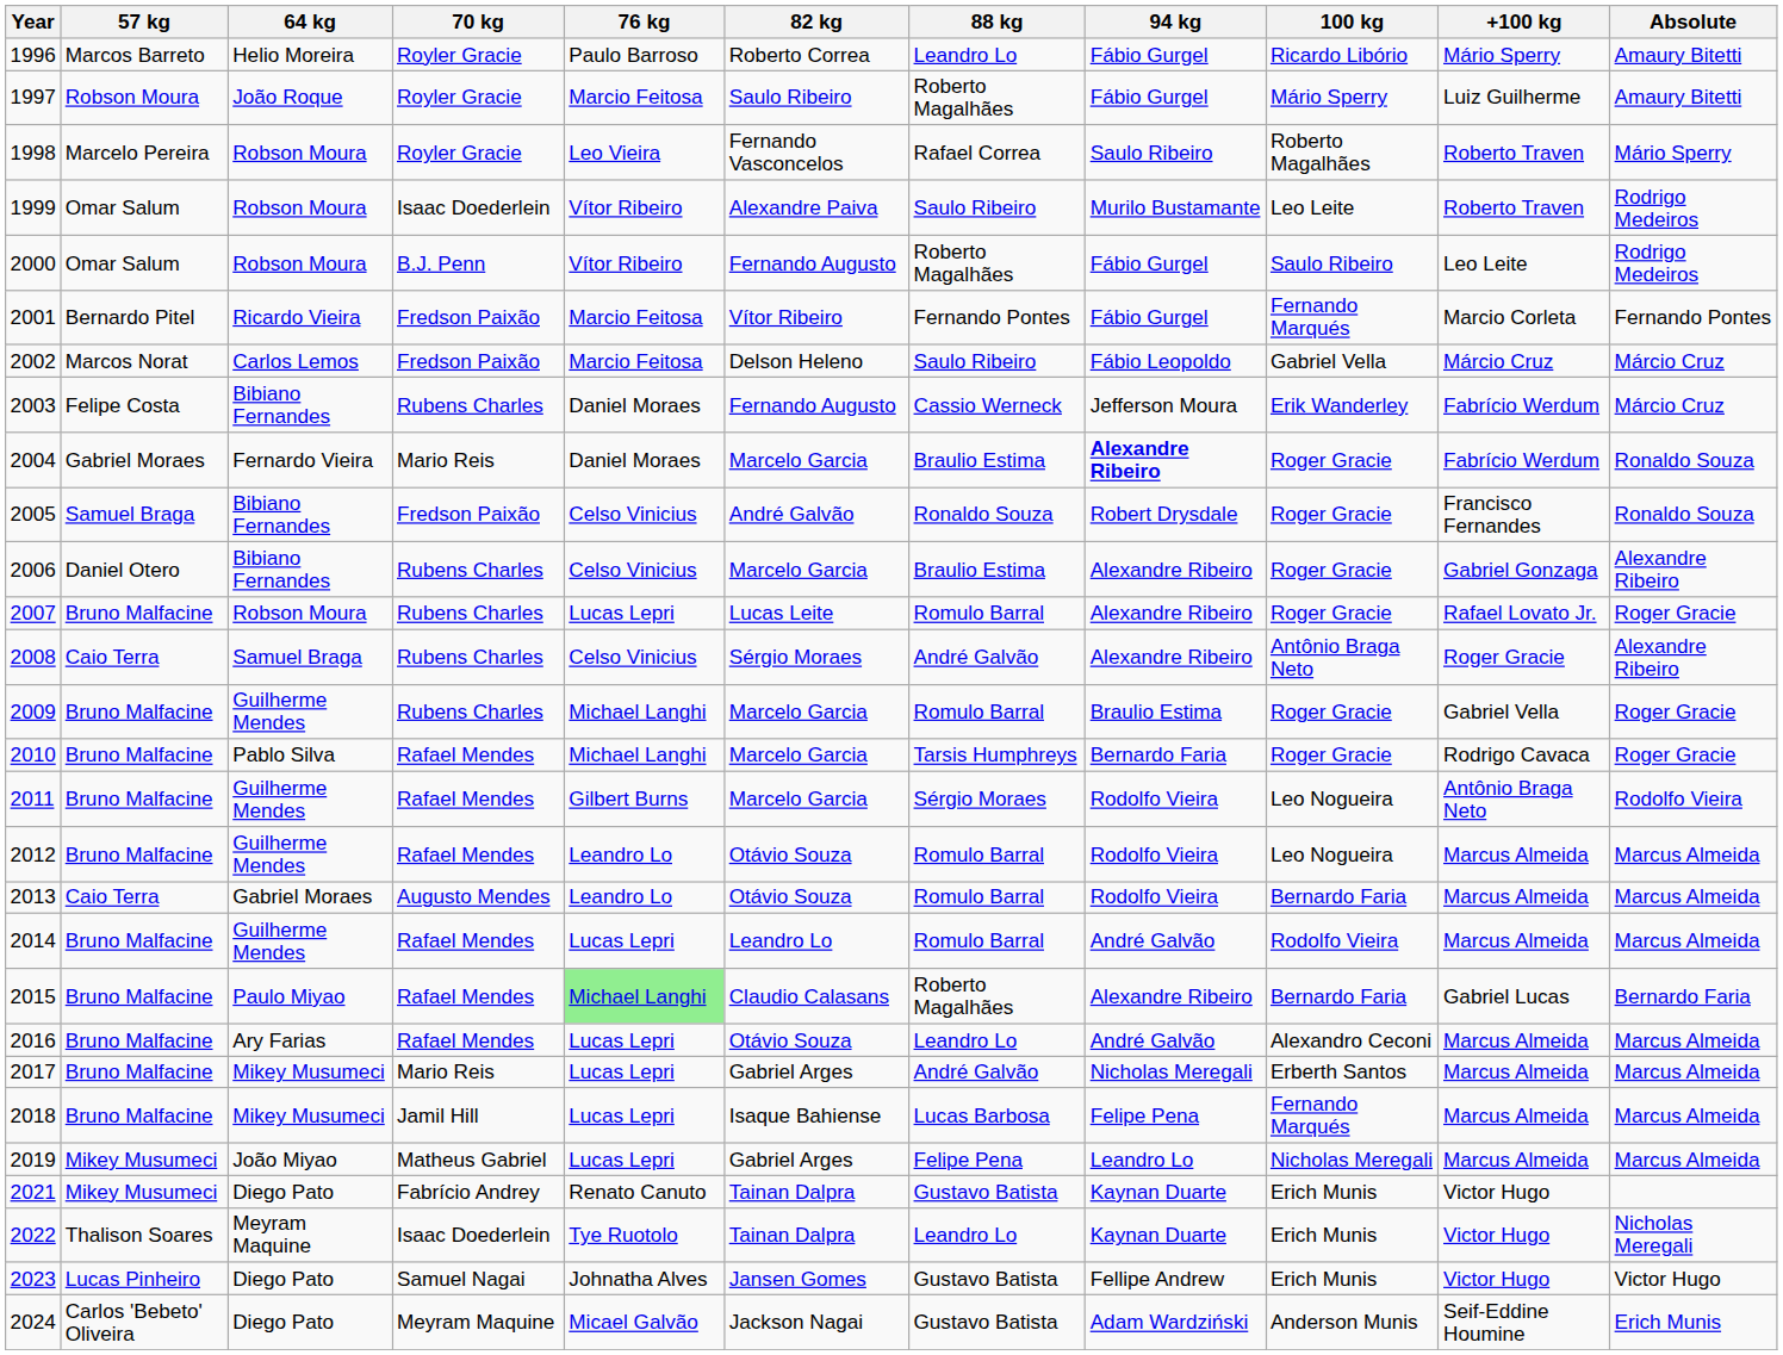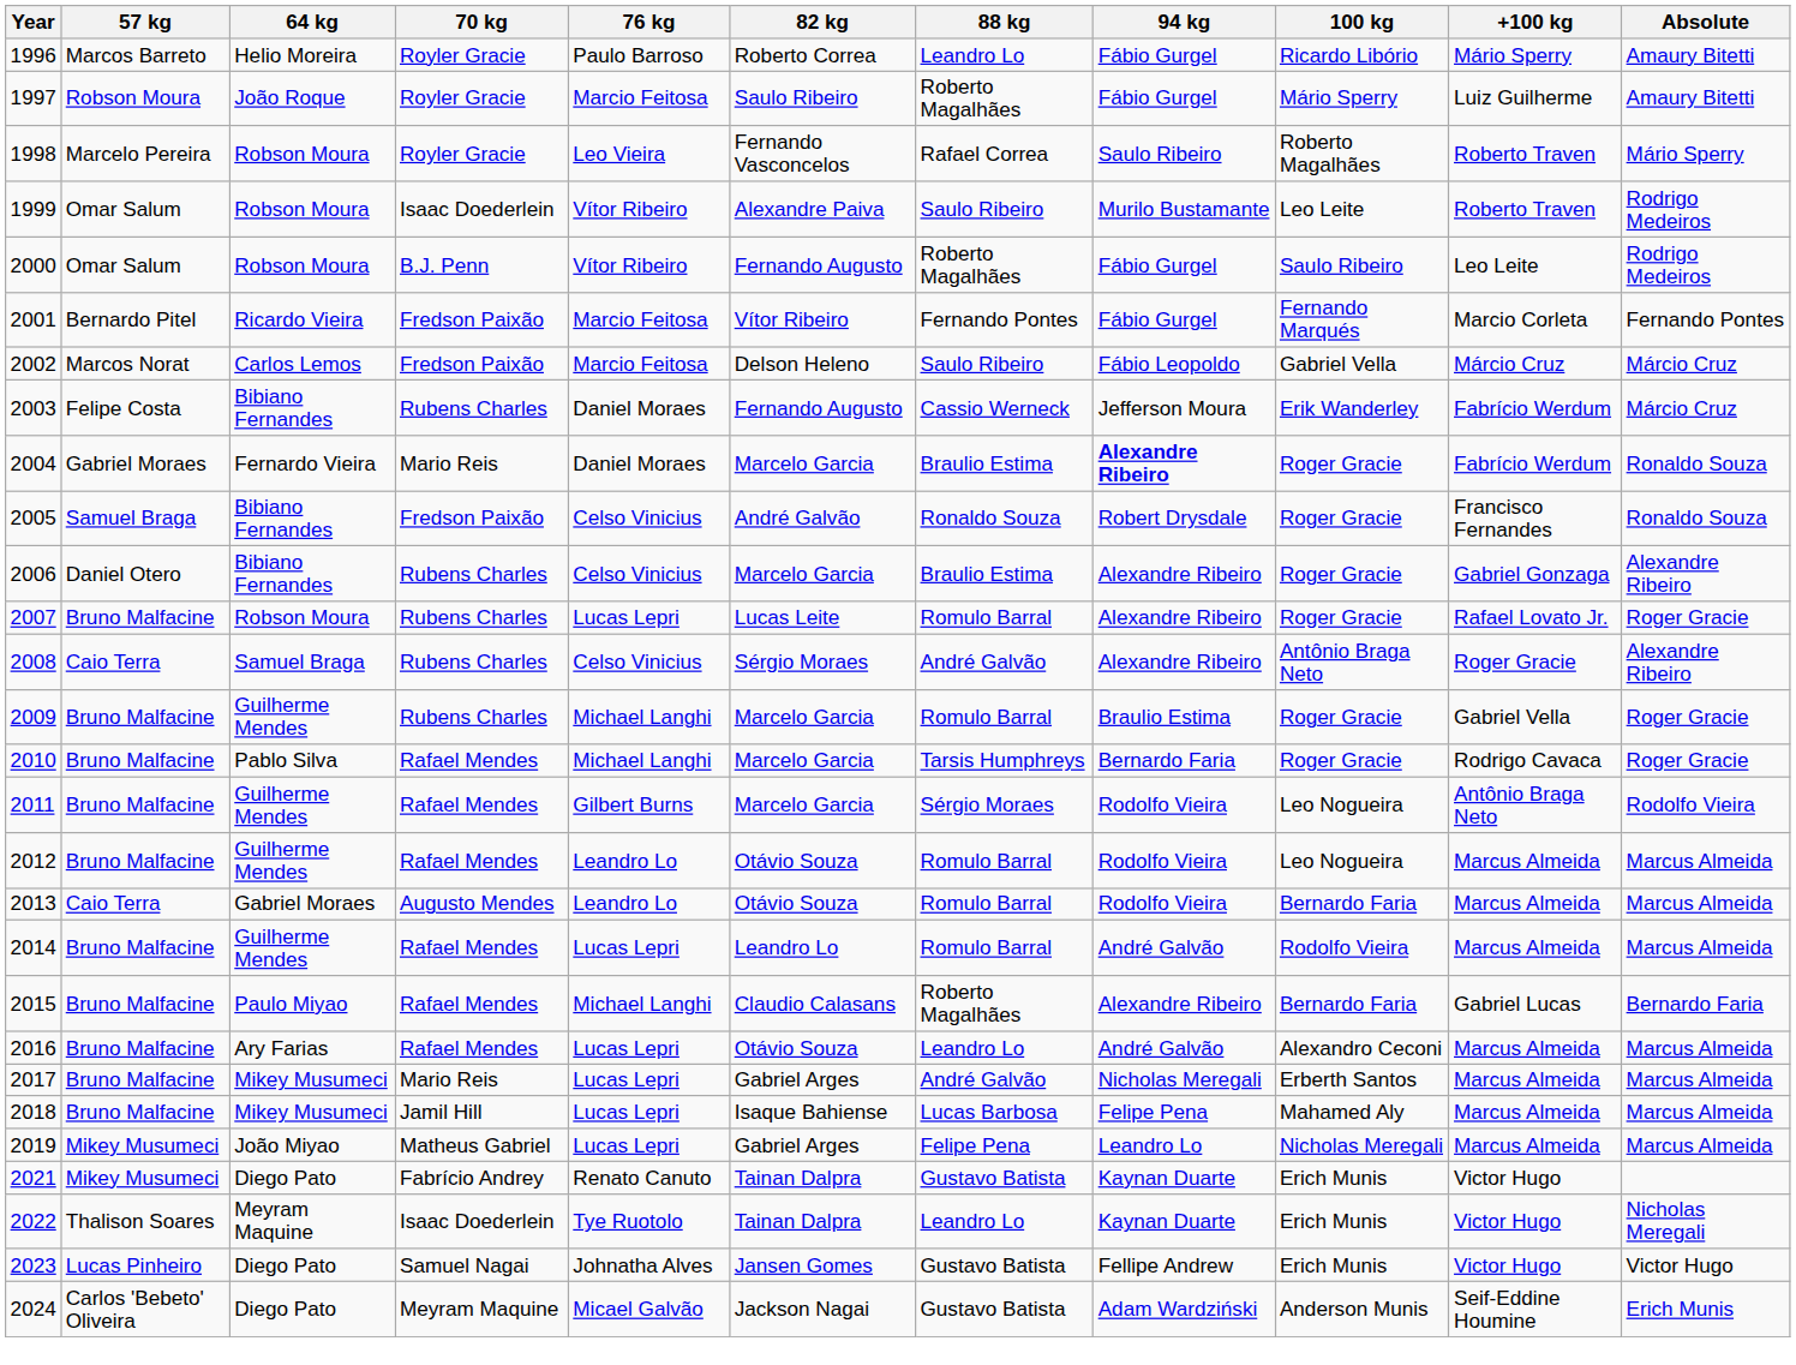 <table class="wikitable sortable" style="font-size: 90%">
 <tr>
 <th>Year</th>
 <th width=300>57 kg</th>
 <th width=275>64 kg</th>
 <th width=300>70 kg</th>
 <th width=300>76 kg</th>
 <th width=300>82 kg</th>
 <th width=300>88 kg</th>
 <th width=300>94 kg</th>
 <th width=300>100 kg</th>
 <th width=300>+100 kg</th>
 <th width=300>Absolute</th>
 </tr>
 <tr>
 <td>1996</td>
 <td> Marcos Barreto </td>
 <td> Helio Moreira </td>
 <td> <a href='#'>Royler Gracie</a> </td>
 <td> Paulo Barroso </td>
 <td> Roberto Correa </td>
 <td> <a href='#'>Leandro Lo</a> </td>
 <td> <a href='#'>Fábio Gurgel</a> </td>
 <td> <a href='#'>Ricardo Libório</a> </td>
 <td> <a href='#'>Mário Sperry</a> </td>
 <td> <a href='#'>Amaury Bitetti</a> </td>
 </tr>
 <tr>
 <td>1997</td>
 <td> <a href='#'>Robson Moura</a> </td>
 <td> <a href='#'>João Roque</a> </td>
 <td> <a href='#'>Royler Gracie</a> </td>
 <td> <a href='#'>Marcio Feitosa</a> </td>
 <td> <a href='#'>Saulo Ribeiro</a> </td>
 <td> Roberto Magalhães </td>
 <td> <a href='#'>Fábio Gurgel</a> </td>
 <td> <a href='#'>Mário Sperry</a> </td>
 <td> Luiz Guilherme </td>
 <td> <a href='#'>Amaury Bitetti</a> </td>
 </tr>
 <tr>
 <td>1998</td>
 <td> Marcelo Pereira </td>
 <td> <a href='#'>Robson Moura</a> </td>
 <td> <a href='#'>Royler Gracie</a> </td>
 <td> <a href='#'>Leo Vieira</a> </td>
 <td> Fernando Vasconcelos </td>
 <td> Rafael Correa </td>
 <td> <a href='#'>Saulo Ribeiro</a> </td>
 <td> Roberto Magalhães </td>
 <td> <a href='#'>Roberto Traven</a> </td>
 <td> <a href='#'>Mário Sperry</a> </td>
 </tr>
 <tr>
 <td>1999</td>
 <td> Omar Salum </td>
 <td> <a href='#'>Robson Moura</a> </td>
 <td> Isaac Doederlein </td>
 <td> <a href='#'>Vítor Ribeiro</a> </td>
 <td> <a href='#'>Alexandre Paiva</a> </td>
 <td> <a href='#'>Saulo Ribeiro</a> </td>
 <td> <a href='#'>Murilo Bustamante</a> </td>
 <td> Leo Leite </td>
 <td> <a href='#'>Roberto Traven</a> </td>
 <td> <a href='#'>Rodrigo Medeiros</a> </td>
 </tr>
 <tr>
 <td>2000</td>
 <td> Omar Salum </td>
 <td> <a href='#'>Robson Moura</a> </td>
 <td> <a href='#'>B.J. Penn</a> </td>
 <td> <a href='#'>Vítor Ribeiro</a> </td>
 <td> <a href='#'>Fernando Augusto</a> </td>
 <td> Roberto Magalhães </td>
 <td> <a href='#'>Fábio Gurgel</a> </td>
 <td> <a href='#'>Saulo Ribeiro</a> </td>
 <td> Leo Leite </td>
 <td> <a href='#'>Rodrigo Medeiros</a> </td>
 </tr>
 <tr>
 <td>2001</td>
 <td> Bernardo Pitel </td>
 <td> <a href='#'>Ricardo Vieira</a> </td>
 <td> <a href='#'>Fredson Paixão</a> </td>
 <td> <a href='#'>Marcio Feitosa</a> </td>
 <td> <a href='#'>Vítor Ribeiro</a> </td>
 <td> Fernando Pontes </td>
 <td> <a href='#'>Fábio Gurgel</a> </td>
 <td> <a href='#'>Fernando Marqués</a> </td>
 <td> Marcio Corleta </td>
 <td> Fernando Pontes </td>
 </tr>
 <tr>
 <td>2002</td>
 <td> Marcos Norat </td>
 <td> <a href='#'>Carlos Lemos</a> </td>
 <td> <a href='#'>Fredson Paixão</a> </td>
 <td> <a href='#'>Marcio Feitosa</a> </td>
 <td> Delson Heleno </td>
 <td> <a href='#'>Saulo Ribeiro</a> </td>
 <td> <a href='#'>Fábio Leopoldo</a> </td>
 <td> Gabriel Vella </td>
 <td> <a href='#'>Márcio Cruz</a> </td>
 <td> <a href='#'>Márcio Cruz</a> </td>
 </tr>
 <tr>
 <td>2003</td>
 <td> Felipe Costa </td>
 <td> <a href='#'>Bibiano Fernandes</a> </td>
 <td> <a href='#'>Rubens Charles</a> </td>
 <td> Daniel Moraes </td>
 <td> <a href='#'>Fernando Augusto</a> </td>
 <td> <a href='#'>Cassio Werneck</a> </td>
 <td> Jefferson Moura </td>
 <td> <a href='#'>Erik Wanderley</a> </td>
 <td> <a href='#'>Fabrício Werdum</a> </td>
 <td> <a href='#'>Márcio Cruz</a> </td>
 </tr>
 <tr>
 <td>2004</td>
 <td> Gabriel Moraes </td>
 <td> Fernardo Vieira </td>
 <td> Mario Reis </td>
 <td> Daniel Moraes </td>
 <td> <a href='#'>Marcelo Garcia</a> </td>
 <td> <a href='#'>Braulio Estima</a> </td>
 <td><strong> <a href='#'>Alexandre Ribeiro</a> </strong></td>
 <td> <a href='#'>Roger Gracie</a> </td>
 <td> <a href='#'>Fabrício Werdum</a> </td>
 <td> <a href='#'>Ronaldo Souza</a> </td>
 </tr>
 <tr>
 <td>2005</td>
 <td> <a href='#'>Samuel Braga</a> </td>
 <td> <a href='#'>Bibiano Fernandes</a> </td>
 <td> <a href='#'>Fredson Paixão</a> </td>
 <td> <a href='#'>Celso Vinicius</a> </td>
 <td> <a href='#'>André Galvão</a> </td>
 <td> <a href='#'>Ronaldo Souza</a> </td>
 <td> <a href='#'>Robert Drysdale</a> </td>
 <td> <a href='#'>Roger Gracie</a> </td>
 <td> Francisco Fernandes </td>
 <td> <a href='#'>Ronaldo Souza</a> </td>
 </tr>
 <tr>
 <td>2006</td>
 <td> Daniel Otero </td>
 <td> <a href='#'>Bibiano Fernandes</a> </td>
 <td> <a href='#'>Rubens Charles</a> </td>
 <td> <a href='#'>Celso Vinicius</a> </td>
 <td> <a href='#'>Marcelo Garcia</a> </td>
 <td> <a href='#'>Braulio Estima</a> </td>
 <td> <a href='#'>Alexandre Ribeiro</a> </td>
 <td> <a href='#'>Roger Gracie</a> </td>
 <td> <a href='#'>Gabriel Gonzaga</a> </td>
 <td> <a href='#'>Alexandre Ribeiro</a> </td>
 </tr>
 <tr>
 <td><a href='#'>2007</a></td>
 <td> <a href='#'>Bruno Malfacine</a> </td>
 <td> <a href='#'>Robson Moura</a> </td>
 <td> <a href='#'>Rubens Charles</a> </td>
 <td> <a href='#'>Lucas Lepri</a> </td>
 <td> <a href='#'>Lucas Leite</a> </td>
 <td> <a href='#'>Romulo Barral</a> </td>
 <td> <a href='#'>Alexandre Ribeiro</a> </td>
 <td> <a href='#'>Roger Gracie</a> </td>
 <td> <a href='#'>Rafael Lovato Jr.</a> </td>
 <td> <a href='#'>Roger Gracie</a> </td>
 </tr>
 <tr>
 <td><a href='#'>2008</a></td>
 <td> <a href='#'>Caio Terra</a> </td>
 <td> <a href='#'>Samuel Braga</a> </td>
 <td> <a href='#'>Rubens Charles</a> </td>
 <td> <a href='#'>Celso Vinicius</a> </td>
 <td> <a href='#'>Sérgio Moraes</a> </td>
 <td> <a href='#'>André Galvão</a> </td>
 <td> <a href='#'>Alexandre Ribeiro</a> </td>
 <td> <a href='#'>Antônio Braga Neto</a> </td>
 <td> <a href='#'>Roger Gracie</a> </td>
 <td> <a href='#'>Alexandre Ribeiro</a> </td>
 </tr>
 <tr>
 <td><a href='#'>2009</a></td>
 <td> <a href='#'>Bruno Malfacine</a> </td>
 <td> <a href='#'>Guilherme Mendes</a> </td>
 <td> <a href='#'>Rubens Charles</a> </td>
 <td> <a href='#'>Michael Langhi</a> </td>
 <td> <a href='#'>Marcelo Garcia</a> </td>
 <td> <a href='#'>Romulo Barral</a> </td>
 <td> <a href='#'>Braulio Estima</a> </td>
 <td> <a href='#'>Roger Gracie</a> </td>
 <td> Gabriel Vella </td>
 <td> <a href='#'>Roger Gracie</a> </td>
 </tr>
 <tr>
 <td><a href='#'>2010</a></td>
 <td> <a href='#'>Bruno Malfacine</a> </td>
 <td> Pablo Silva </td>
 <td> <a href='#'>Rafael Mendes</a> </td>
 <td> <a href='#'>Michael Langhi</a> </td>
 <td> <a href='#'>Marcelo Garcia</a> </td>
 <td> <a href='#'>Tarsis Humphreys</a> </td>
 <td> <a href='#'>Bernardo Faria</a> </td>
 <td> <a href='#'>Roger Gracie</a> </td>
 <td> Rodrigo Cavaca </td>
 <td> <a href='#'>Roger Gracie</a> </td>
 </tr>
 <tr>
 <td><a href='#'>2011</a></td>
 <td> <a href='#'>Bruno Malfacine</a> </td>
 <td> <a href='#'>Guilherme Mendes</a> </td>
 <td> <a href='#'>Rafael Mendes</a> </td>
 <td> <a href='#'>Gilbert Burns</a> </td>
 <td> <a href='#'>Marcelo Garcia</a> </td>
 <td> <a href='#'>Sérgio Moraes</a> </td>
 <td> <a href='#'>Rodolfo Vieira</a> </td>
 <td>  Leo Nogueira </td>
 <td> <a href='#'>Antônio Braga Neto</a> </td>
 <td> <a href='#'>Rodolfo Vieira</a> </td>
 </tr>
 <tr>
 <td>2012</td>
 <td> <a href='#'>Bruno Malfacine</a> </td>
 <td> <a href='#'>Guilherme Mendes</a> </td>
 <td> <a href='#'>Rafael Mendes</a> </td>
 <td> <a href='#'>Leandro Lo</a> </td>
 <td> <a href='#'>Otávio Souza</a> </td>
 <td> <a href='#'>Romulo Barral</a> </td>
 <td> <a href='#'>Rodolfo Vieira</a> </td>
 <td> Leo Nogueira </td>
 <td> <a href='#'>Marcus Almeida</a> </td>
 <td> <a href='#'>Marcus Almeida</a> </td>
 </tr>
 <tr>
 <td>2013</td>
 <td> <a href='#'>Caio Terra</a> </td>
 <td> Gabriel Moraes </td>
 <td> <a href='#'>Augusto Mendes</a> </td>
 <td> <a href='#'>Leandro Lo</a> </td>
 <td> <a href='#'>Otávio Souza</a> </td>
 <td> <a href='#'>Romulo Barral</a> </td>
 <td> <a href='#'>Rodolfo Vieira</a> </td>
 <td> <a href='#'>Bernardo Faria</a> </td>
 <td> <a href='#'>Marcus Almeida</a> </td>
 <td> <a href='#'>Marcus Almeida</a> </td>
 </tr>
 <tr>
 <td>2014</td>
 <td> <a href='#'>Bruno Malfacine</a> </td>
 <td> <a href='#'>Guilherme Mendes</a> </td>
 <td> <a href='#'>Rafael Mendes</a> </td>
 <td> <a href='#'>Lucas Lepri</a> </td>
 <td> <a href='#'>Leandro Lo</a> </td>
 <td> <a href='#'>Romulo Barral</a> </td>
 <td> <a href='#'>André Galvão</a> </td>
 <td> <a href='#'>Rodolfo Vieira</a> </td>
 <td> <a href='#'>Marcus Almeida</a> </td>
 <td> <a href='#'>Marcus Almeida</a> </td>
 </tr>
 <tr>
 <td>2015</td>
 <td> <a href='#'>Bruno Malfacine</a> </td>
 <td> <a href='#'>Paulo Miyao</a> </td>
 <td> <a href='#'>Rafael Mendes</a> </td>
-<td style="background: lightgreen;"> <a href='#'>Michael Langhi</a> </td>
+<td> <a href='#'>Michael Langhi</a> </td>
 <td> <a href='#'>Claudio Calasans</a> </td>
 <td> Roberto Magalhães </td>
 <td> <a href='#'>Alexandre Ribeiro</a> </td>
 <td> <a href='#'>Bernardo Faria</a> </td>
 <td> Gabriel Lucas </td>
 <td> <a href='#'>Bernardo Faria</a> </td>
 </tr>
 <tr>
 <td>2016</td>
 <td> <a href='#'>Bruno Malfacine</a> </td>
 <td> Ary Farias </td>
 <td> <a href='#'>Rafael Mendes</a> </td>
 <td> <a href='#'>Lucas Lepri</a> </td>
 <td> <a href='#'>Otávio Souza</a> </td>
 <td> <a href='#'>Leandro Lo</a> </td>
 <td> <a href='#'>André Galvão</a> </td>
 <td> Alexandro Ceconi </td>
 <td> <a href='#'>Marcus Almeida</a> </td>
 <td> <a href='#'>Marcus Almeida</a> </td>
 </tr>
 <tr>
 <td>2017</td>
 <td> <a href='#'>Bruno Malfacine</a> </td>
 <td> <a href='#'>Mikey Musumeci</a> </td>
 <td> Mario Reis </td>
 <td> <a href='#'>Lucas Lepri</a> </td>
 <td> Gabriel Arges </td>
 <td> <a href='#'>André Galvão</a> </td>
 <td> <a href='#'>Nicholas Meregali</a> </td>
 <td> Erberth Santos </td>
 <td> <a href='#'>Marcus Almeida</a> </td>
 <td> <a href='#'>Marcus Almeida</a> </td>
 </tr>
 <tr>
 <td>2018</td>
 <td> <a href='#'>Bruno Malfacine</a> </td>
 <td> <a href='#'>Mikey Musumeci</a> </td>
 <td> Jamil Hill </td>
 <td> <a href='#'>Lucas Lepri</a> </td>
 <td> Isaque Bahiense </td>
 <td> <a href='#'>Lucas Barbosa</a> </td>
 <td> <a href='#'>Felipe Pena</a> </td>
-<td> <a href='#'>Fernando Marqués</a> </td>
+<td> Mahamed Aly </td>
 <td> <a href='#'>Marcus Almeida</a> </td>
 <td> <a href='#'>Marcus Almeida</a> </td>
 </tr>
 <tr>
 <td>2019</td>
 <td> <a href='#'>Mikey Musumeci</a> </td>
 <td> João Miyao </td>
 <td> Matheus Gabriel </td>
 <td> <a href='#'>Lucas Lepri</a> </td>
 <td> Gabriel Arges </td>
 <td> <a href='#'>Felipe Pena</a> </td>
 <td> <a href='#'>Leandro Lo</a> </td>
 <td> <a href='#'>Nicholas Meregali</a> </td>
 <td> <a href='#'>Marcus Almeida</a> </td>
 <td> <a href='#'>Marcus Almeida</a> </td>
 </tr>
 <tr>
 <td><a href='#'>2021</a></td>
 <td> <a href='#'>Mikey Musumeci</a> </td>
 <td> Diego Pato </td>
 <td> Fabrício Andrey </td>
 <td> Renato Canuto </td>
 <td> <a href='#'>Tainan Dalpra</a> </td>
 <td> <a href='#'>Gustavo Batista</a> </td>
 <td> <a href='#'>Kaynan Duarte</a> </td>
 <td> Erich Munis </td>
 <td> Victor Hugo </td>
 <td></td>
 </tr>
 <tr>
 <td><a href='#'>2022</a></td>
 <td> Thalison Soares </td>
 <td> Meyram Maquine </td>
 <td> Isaac Doederlein </td>
 <td> <a href='#'>Tye Ruotolo</a> </td>
 <td> <a href='#'>Tainan Dalpra</a> </td>
 <td> <a href='#'>Leandro Lo</a> </td>
 <td> <a href='#'>Kaynan Duarte</a> </td>
 <td> Erich Munis </td>
 <td> <a href='#'>Victor Hugo</a> </td>
 <td> <a href='#'>Nicholas Meregali</a> </td>
 </tr>
 <tr>
 <td><a href='#'>2023</a></td>
 <td> <a href='#'>Lucas Pinheiro</a> </td>
 <td> Diego Pato </td>
 <td> Samuel Nagai </td>
 <td> Johnatha Alves </td>
 <td> <a href='#'>Jansen Gomes</a> </td>
 <td> Gustavo Batista </td>
 <td> Fellipe Andrew </td>
 <td> Erich Munis </td>
 <td> <a href='#'>Victor Hugo</a> </td>
 <td> Victor Hugo </td>
 </tr>
 <tr>
 <td 2024 World Jiu-Jitsu Championship>2024 </td>
 <td> Carlos 'Bebeto' Oliveira </td>
 <td> Diego Pato </td>
 <td> Meyram Maquine </td>
 <td> <a href='#'>Micael Galvão</a> </td>
 <td> Jackson Nagai </td>
 <td> Gustavo Batista </td>
 <td> <a href='#'>Adam Wardziński</a> </td>
 <td> Anderson Munis </td>
 <td> Seif-Eddine Houmine </td>
 <td> <a href='#'>Erich Munis</a> </td>
 </tr>
 </table>
